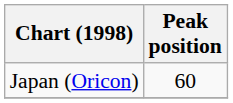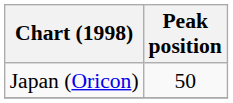 <table class="wikitable sortable plainrowheaders" style="text-align:center">
 <tr>
 <th scope="col">Chart (1998)</th>
 <th scope="col">Peak<br> position</th>
 </tr>
 <tr>
 <td align="left">Japan (<a href='#'>Oricon</a>)</td>
-<td align="center">60</td>
+<td align="center">50</td>
 </tr>
 <tr>
 </tr>
 </table>
